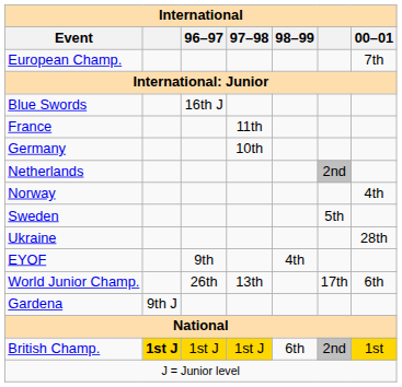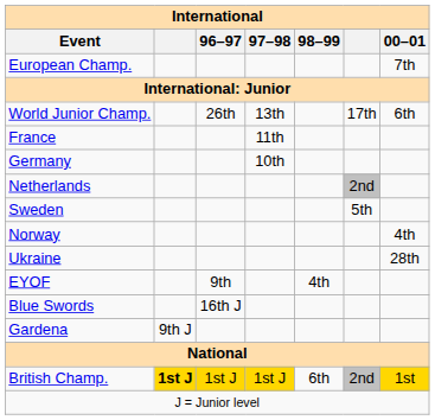 <table class="wikitable" style="text-align:center">
 <tr>
 <th style="background-color: #ffdead; " colspan=7 align=center>International</th>
 </tr>
 <tr>
 <th>Event</th>
 <th></th>
 <th>96–97</th>
 <th>97–98</th>
 <th>98–99</th>
 <th></th>
 <th>00–01</th>
 </tr>
 <tr>
 <td align=left><a href='#'>European Champ.</a></td>
 <td></td>
 <td></td>
 <td></td>
 <td></td>
 <td></td>
 <td>7th</td>
 </tr>
 <tr>
 <th style="background-color: #ffdead; " colspan=7 align=center>International: Junior</th>
 </tr>
 <tr>
-<td align=left><a href='#'>Blue Swords</a></td>
+<td align=left><a href='#'>World Junior Champ.</a></td>
 <td></td>
-<td>16th J</td>
+<td>26th</td>
+<td>13th</td>
 <td></td>
-<td></td>
-<td></td>
-<td></td>
+<td>17th</td>
+<td>6th</td>
 </tr>
 <tr>
 <td align=left> <a href='#'>France</a></td>
 <td></td>
 <td></td>
 <td>11th</td>
 <td></td>
 <td></td>
 <td></td>
 </tr>
 <tr>
 <td align=left> <a href='#'>Germany</a></td>
 <td></td>
 <td></td>
 <td>10th</td>
 <td></td>
 <td></td>
 <td></td>
 </tr>
 <tr>
 <td align=left> <a href='#'>Netherlands</a></td>
 <td></td>
 <td></td>
 <td></td>
 <td></td>
 <td bgcolor=silver>2nd</td>
 <td></td>
 </tr>
 <tr>
+<td align=left> <a href='#'>Sweden</a></td>
+<td></td>
+<td></td>
+<td></td>
+<td></td>
+<td>5th</td>
+<td></td>
+</tr>
+<tr>
 <td align=left> <a href='#'>Norway</a></td>
 <td></td>
 <td></td>
 <td></td>
 <td></td>
 <td></td>
 <td>4th</td>
-</tr>
-<tr>
-<td align=left> <a href='#'>Sweden</a></td>
-<td></td>
-<td></td>
-<td></td>
-<td></td>
-<td>5th</td>
-<td></td>
 </tr>
 <tr>
 <td align=left> <a href='#'>Ukraine</a></td>
 <td></td>
 <td></td>
 <td></td>
 <td></td>
 <td></td>
 <td>28th</td>
 </tr>
 <tr>
 <td align=left><a href='#'>EYOF</a></td>
 <td></td>
 <td>9th</td>
 <td></td>
 <td>4th</td>
 <td></td>
 <td></td>
 </tr>
 <tr>
-<td align=left><a href='#'>World Junior Champ.</a></td>
+<td align=left><a href='#'>Blue Swords</a></td>
 <td></td>
-<td>26th</td>
-<td>13th</td>
+<td>16th J</td>
 <td></td>
-<td>17th</td>
-<td>6th</td>
+<td></td>
+<td></td>
+<td></td>
 </tr>
 <tr>
 <td align=left><a href='#'>Gardena</a></td>
 <td>9th J</td>
 <td></td>
 <td></td>
 <td></td>
 <td></td>
 <td></td>
 </tr>
 <tr>
 <th style="background-color: #ffdead; " colspan=7 align=center>National</th>
 </tr>
 <tr>
 <td align=left><a href='#'>British Champ.</a></td>
 <td bgcolor=gold><strong>1st J</strong></td>
 <td bgcolor=gold>1st J</td>
 <td bgcolor=gold>1st J</td>
 <td>6th</td>
 <td bgcolor=silver>2nd</td>
 <td bgcolor=gold>1st</td>
 </tr>
 <tr>
 <td colspan=7 align=center><small> J = Junior level </small></td>
 </tr>
 </table>
